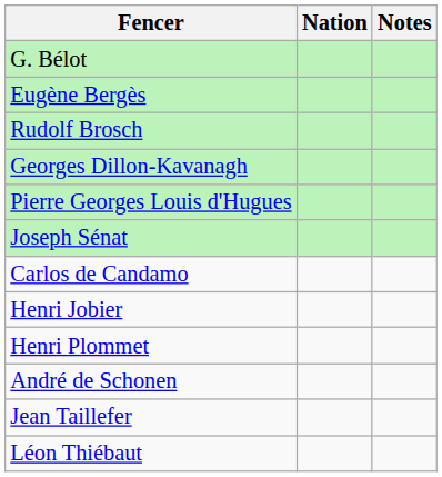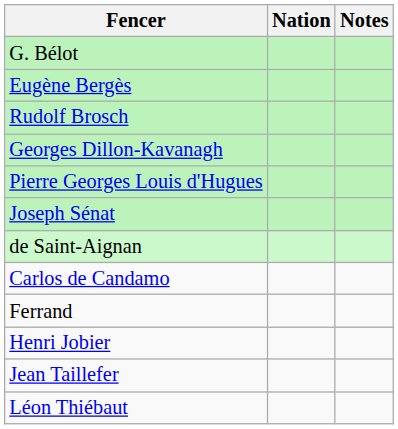 <table class="wikitable sortable">
 <tr>
 <th>Fencer</th>
 <th>Nation</th>
 <th>Notes</th>
 </tr>
 <tr bgcolor=bbf3bb>
 <td>G. Bélot</td>
 <td></td>
 <td align=center></td>
 </tr>
 <tr bgcolor=bbf3bb>
 <td><a href='#'>Eugène Bergès</a></td>
 <td></td>
 <td align=center></td>
 </tr>
 <tr bgcolor=bbf3bb>
 <td><a href='#'>Rudolf Brosch</a></td>
 <td></td>
 <td align=center></td>
 </tr>
 <tr bgcolor=bbf3bb>
 <td><a href='#'>Georges Dillon-Kavanagh</a></td>
 <td></td>
 <td align=center></td>
 </tr>
 <tr bgcolor=bbf3bb>
 <td><a href='#'>Pierre Georges Louis d'Hugues</a></td>
 <td></td>
 <td align=center></td>
 </tr>
 <tr bgcolor=bbf3bb>
 <td><a href='#'>Joseph Sénat</a></td>
 <td></td>
 <td align=center></td>
 </tr>
+<tr bgcolor=ccf9cc>
+<td>de Saint-Aignan</td>
+<td></td>
+<td align=center></td>
+</tr>
 <tr>
 <td><a href='#'>Carlos de Candamo</a></td>
 <td></td>
 <td></td>
 </tr>
 <tr>
-<td><a href='#'>Henri Jobier</a></td>
+<td>Ferrand</td>
 <td></td>
 <td></td>
 </tr>
 <tr>
-<td><a href='#'>Henri Plommet</a></td>
-<td></td>
-<td></td>
-</tr>
-<tr>
-<td><a href='#'>André de Schonen</a></td>
+<td><a href='#'>Henri Jobier</a></td>
 <td></td>
 <td></td>
 </tr>
 <tr>
 <td><a href='#'>Jean Taillefer</a></td>
 <td></td>
 <td></td>
 </tr>
 <tr>
 <td><a href='#'>Léon Thiébaut</a></td>
 <td></td>
 <td></td>
 </tr>
 </table>
